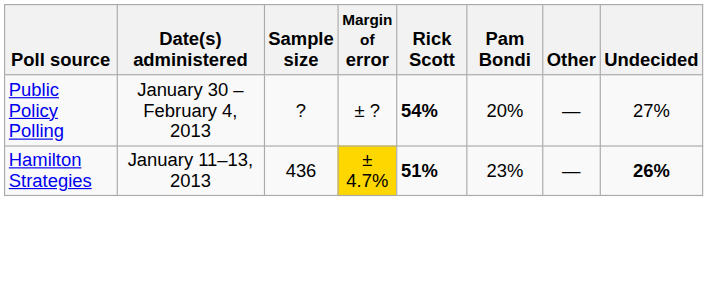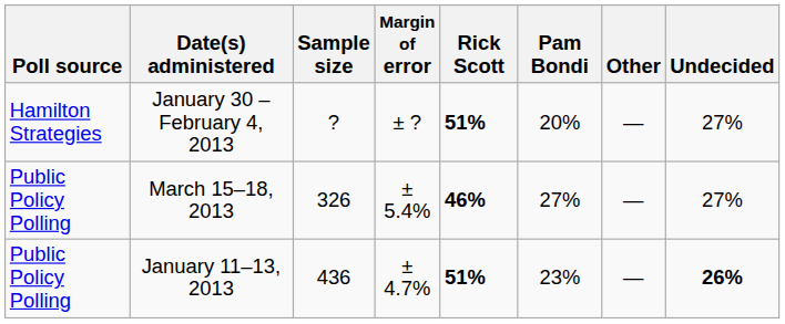 <table class="wikitable">
 <tr valign= bottom>
 <th style="width:150px;">Poll source</th>
 <th style="width:190px;">Date(s)<br>administered</th>
 <th class=small>Sample<br>size</th>
 <th><small>Margin of</small><br>error</th>
 <th style="width:100px;">Rick<br>Scott</th>
 <th style="width:100px;">Pam<br>Bondi</th>
 <th>Other</th>
 <th>Undecided</th>
 </tr>
 <tr>
-<td><a href='#'>Public Policy Polling</a></td>
+<td><a href='#'>Hamilton Strategies</a></td>
 <td align=center>January 30 – February 4, 2013</td>
 <td align=center>?</td>
 <td align=center>± ?</td>
-<td><strong>54%</strong></td>
+<td><strong>51%</strong></td>
 <td align=center>20%</td>
 <td align=center>—</td>
 <td align=center>27%</td>
 </tr>
 <tr>
-<td><a href='#'>Hamilton Strategies</a></td>
+<td><a href='#'>Public Policy Polling</a></td>
+<td align=center>March 15–18, 2013</td>
+<td align=center>326</td>
+<td align=center>± 5.4%</td>
+<td><strong>46%</strong></td>
+<td align=center>27%</td>
+<td align=center>—</td>
+<td align=center>27%</td>
+</tr>
+<tr>
+<td><a href='#'>Public Policy Polling</a></td>
 <td align=center>January 11–13, 2013</td>
 <td align=center>436</td>
-<td align=center style="background: gold;">± 4.7%</td>
+<td align=center>± 4.7%</td>
 <td><strong>51%</strong></td>
 <td align=center>23%</td>
 <td align=center>—</td>
 <td align=center><strong>26%</strong></td>
 </tr>
 </table>
